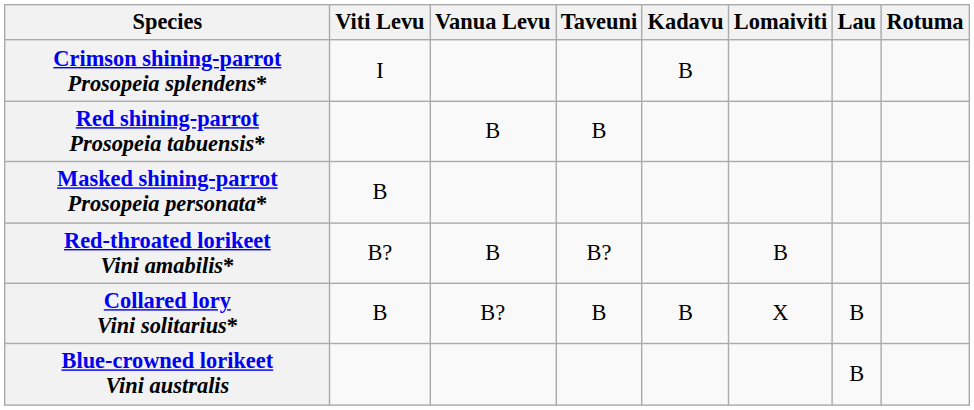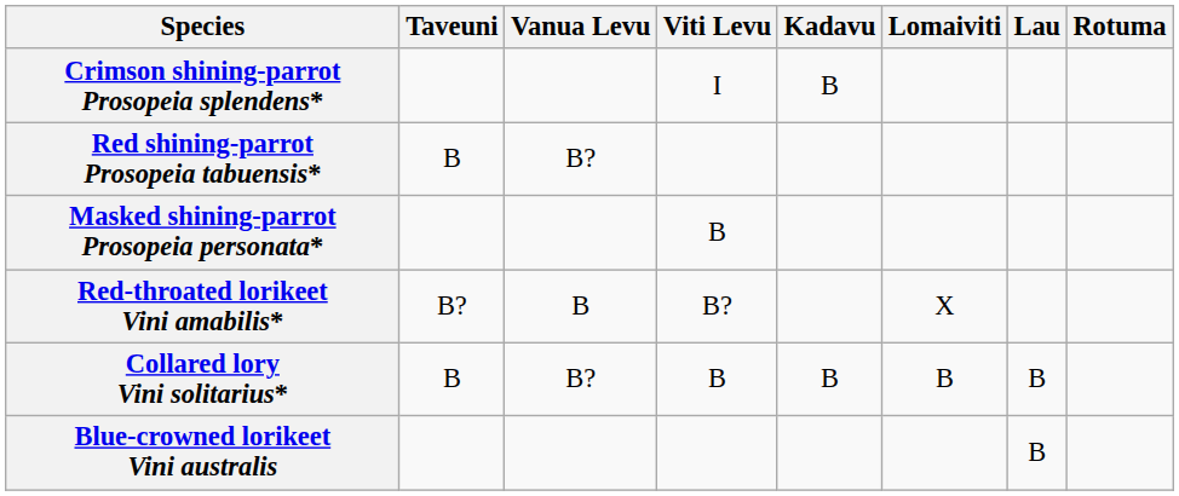 <table class="wikitable" style="text-align:center">
 <tr>
 <th width="225">Species</th>
+<th>Taveuni</th>
+<th>Vanua Levu</th>
 <th>Viti Levu</th>
-<th>Vanua Levu</th>
-<th>Taveuni</th>
 <th>Kadavu</th>
 <th>Lomaiviti</th>
 <th>Lau</th>
 <th>Rotuma</th>
 </tr>
 <tr>
 <th><a href='#'>Crimson shining-parrot</a><br><em>Prosopeia splendens</em>*</th>
-<td>I</td>
 <td></td>
 <td></td>
+<td>I</td>
 <td>B</td>
 <td></td>
 <td></td>
 <td></td>
 </tr>
 <tr>
 <th><a href='#'>Red shining-parrot</a><br><em>Prosopeia tabuensis</em>*</th>
+<td>B</td>
+<td>B?</td>
 <td></td>
-<td>B</td>
-<td>B</td>
 <td></td>
 <td></td>
 <td></td>
 <td></td>
 </tr>
 <tr>
 <th><a href='#'>Masked shining-parrot</a><br><em>Prosopeia personata</em>*</th>
-<td>B</td>
 <td></td>
 <td></td>
+<td>B</td>
 <td></td>
 <td></td>
 <td></td>
 <td></td>
 </tr>
 <tr>
 <th><a href='#'>Red-throated lorikeet</a><br><em>Vini amabilis</em>*</th>
 <td>B?</td>
 <td>B</td>
 <td>B?</td>
 <td></td>
-<td>B</td>
+<td>X</td>
 <td></td>
 <td></td>
 </tr>
 <tr>
 <th><a href='#'>Collared lory</a><br><em>Vini solitarius</em>*</th>
 <td>B</td>
 <td>B?</td>
 <td>B</td>
 <td>B</td>
-<td>X</td>
+<td>B</td>
 <td>B</td>
 <td></td>
 </tr>
 <tr>
 <th><a href='#'>Blue-crowned lorikeet</a><br><em>Vini australis</em></th>
 <td></td>
 <td></td>
 <td></td>
 <td></td>
 <td></td>
 <td>B</td>
 <td></td>
 </tr>
 </table>
